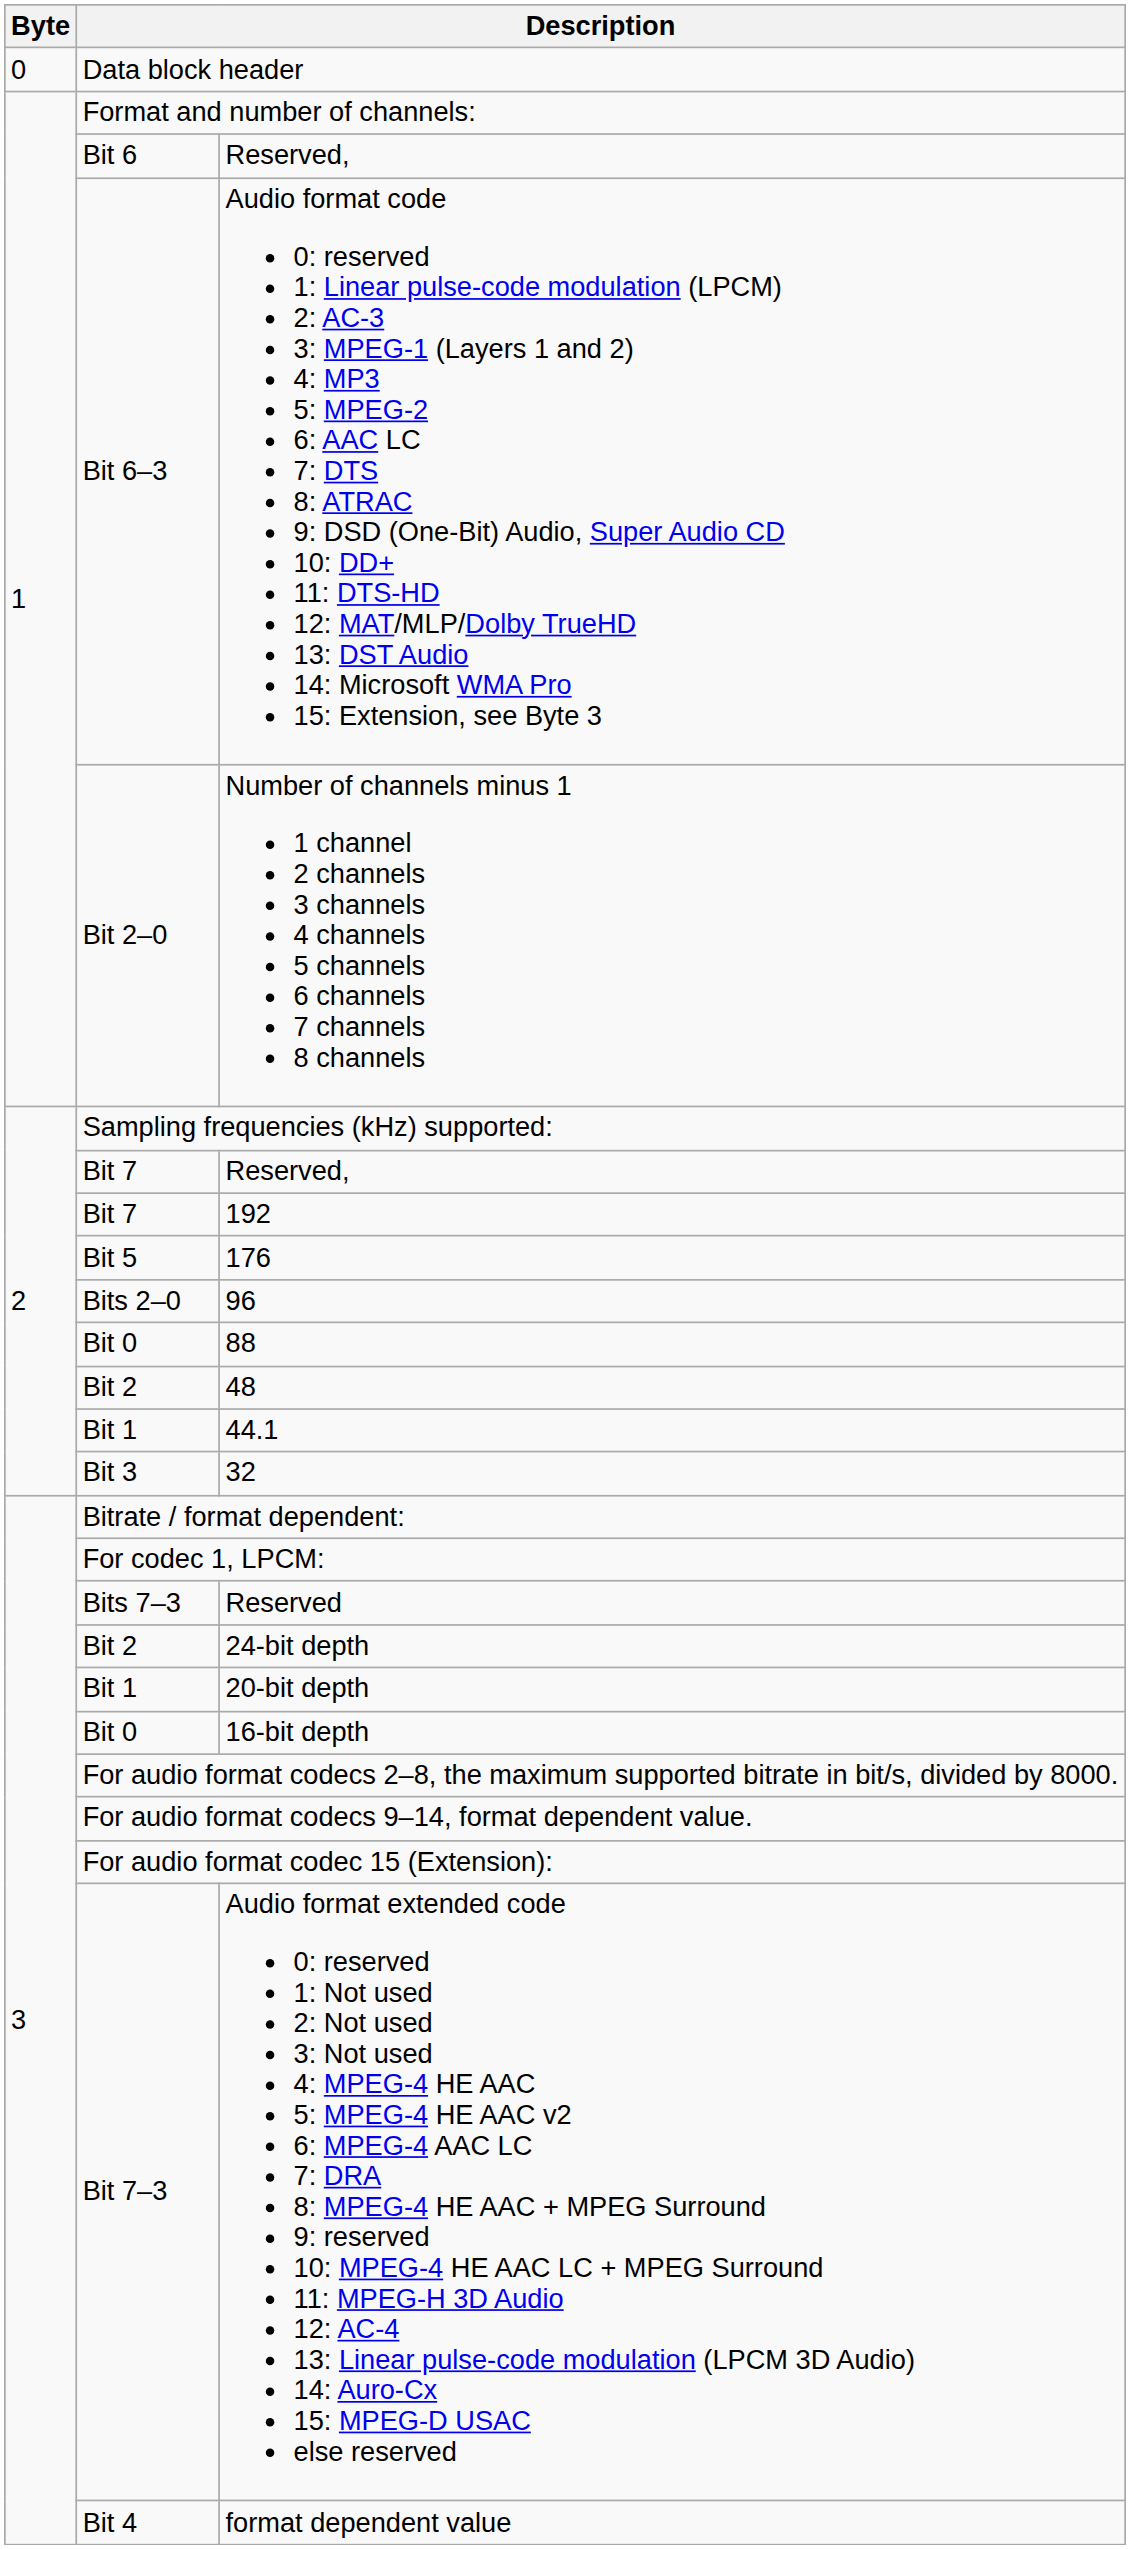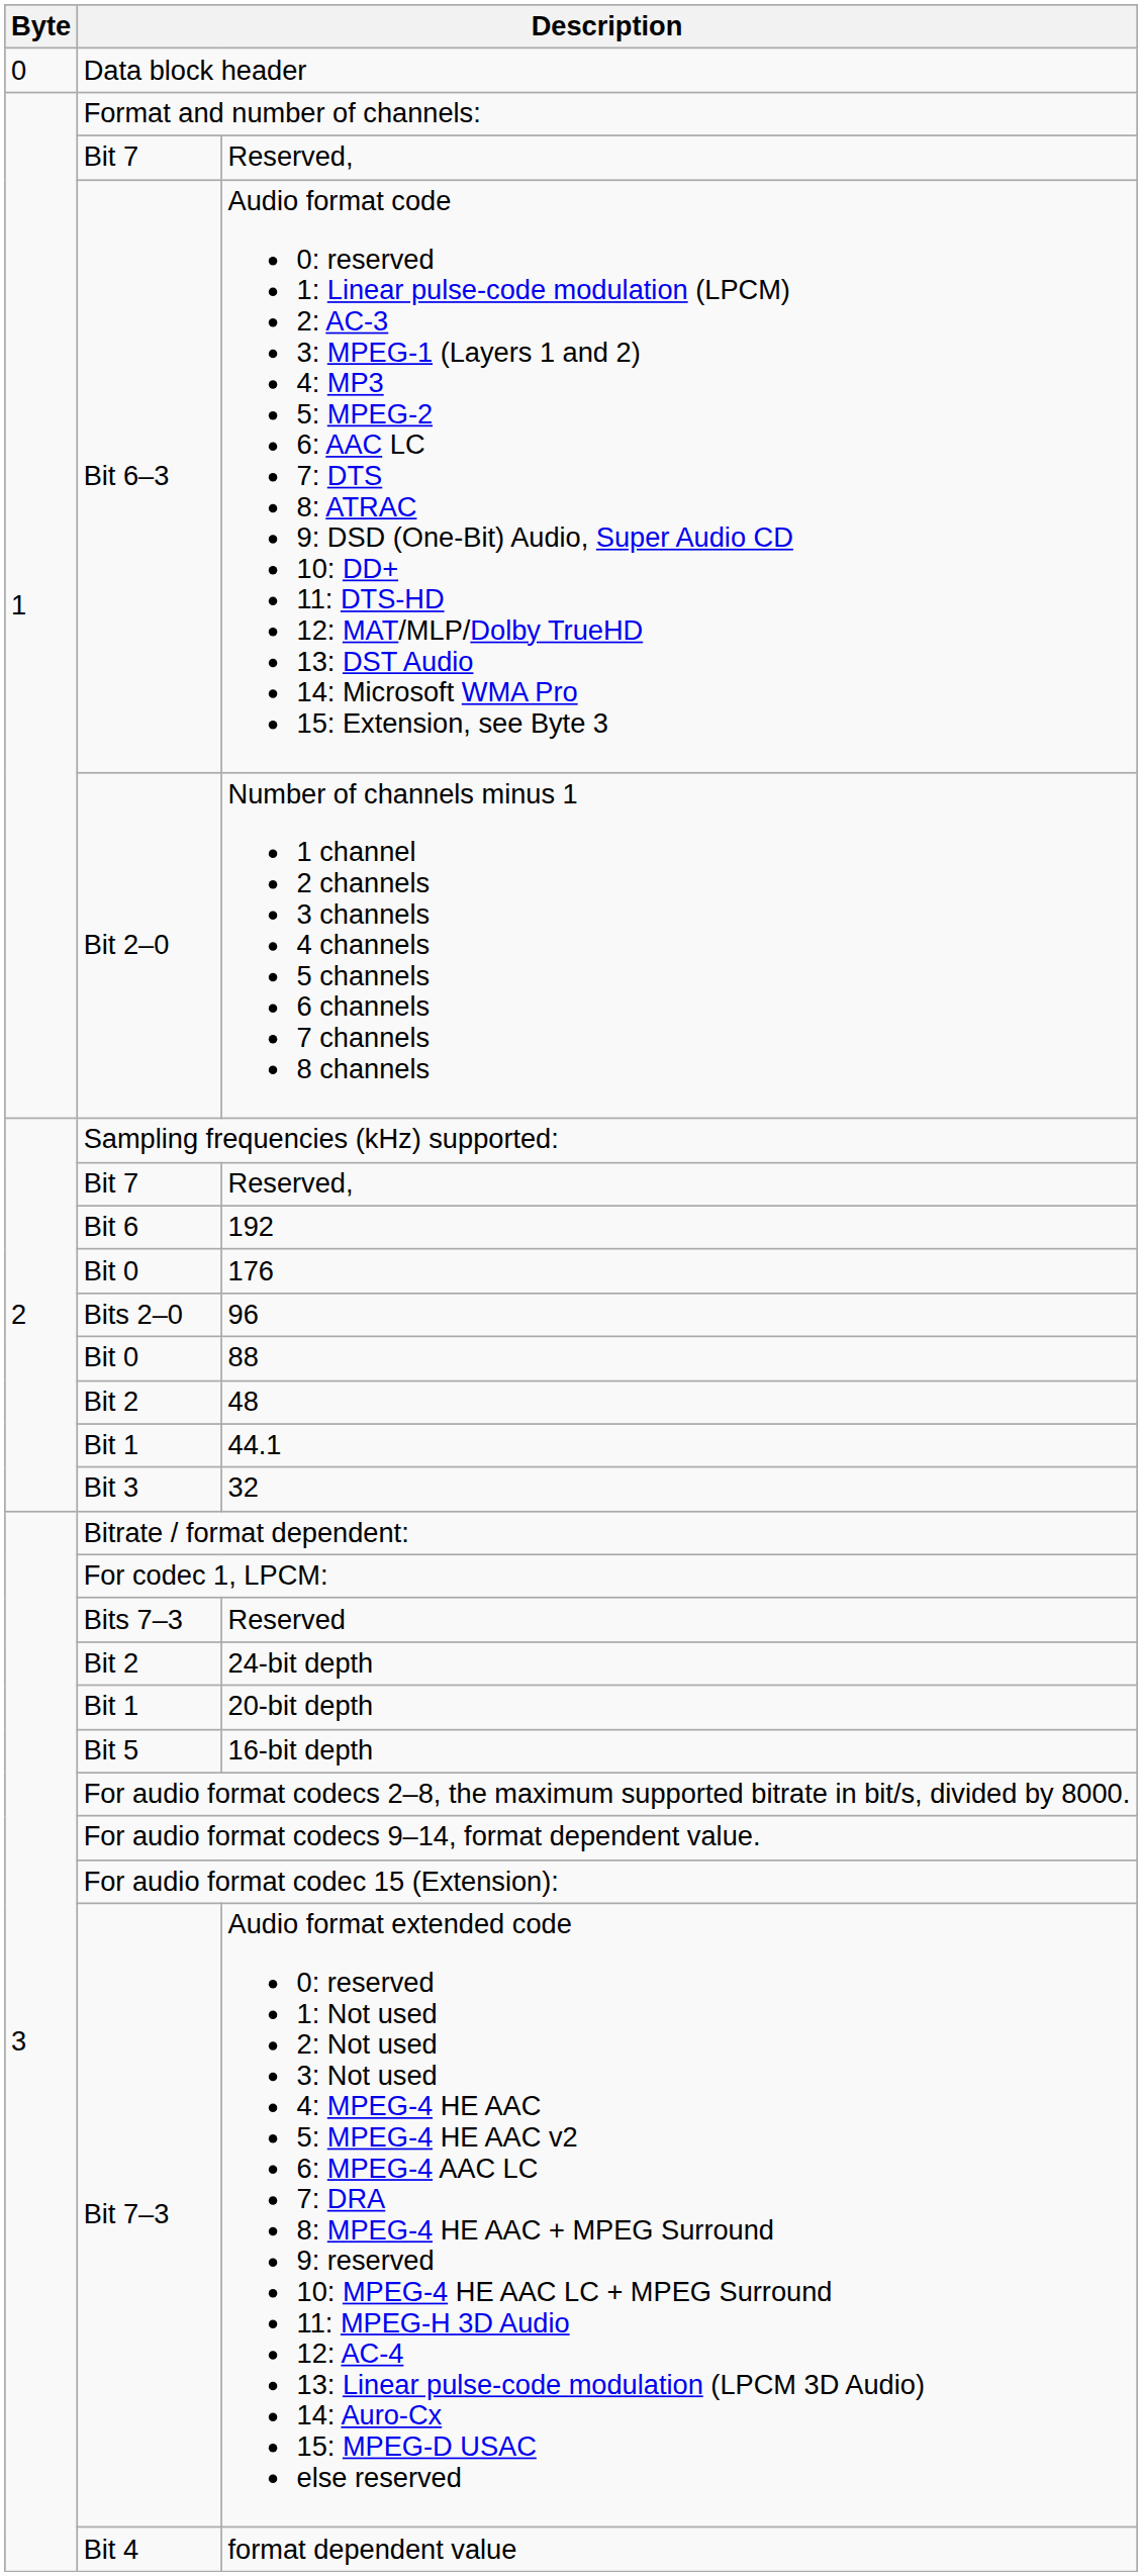 <table class="wikitable">
 <tr>
 <th>Byte</th>
 <th colspan=2>Description</th>
 </tr>
 <tr>
 <td>0</td>
 <td colspan=2>Data block header</td>
 </tr>
 <tr>
 <td rowspan=4>1</td>
 <td colspan=2>Format and number of channels:</td>
 </tr>
 <tr>
-<td>Bit 6</td>
+<td>Bit 7</td>
 <td>Reserved, </td>
 </tr>
 <tr>
 <td>Bit 6–3</td>
 <td>Audio format code<br><ul><li> 0: reserved</li><li> 1: <a href='#'>Linear pulse-code modulation</a> (LPCM)</li><li> 2: <a href='#'>AC-3</a></li><li> 3: <a href='#'>MPEG-1</a> (Layers 1 and 2)</li><li> 4: <a href='#'>MP3</a></li><li> 5: <a href='#'>MPEG-2</a></li><li> 6: <a href='#'>AAC</a> LC</li><li> 7: <a href='#'>DTS</a></li><li> 8: <a href='#'>ATRAC</a></li><li> 9: DSD (One-Bit) Audio, <a href='#'>Super Audio CD</a></li><li> 10: <a href='#'>DD+</a></li><li> 11: <a href='#'>DTS-HD</a></li><li> 12: <a href='#'>MAT</a>/MLP/<a href='#'>Dolby TrueHD</a></li><li> 13: <a href='#'>DST Audio</a></li><li> 14: Microsoft <a href='#'>WMA Pro</a></li><li> 15: Extension, see Byte 3</li></ul></td>
 </tr>
 <tr>
 <td>Bit 2–0</td>
 <td>Number of channels minus 1<br><ul><li> 1 channel</li><li> 2 channels</li><li> 3 channels</li><li> 4 channels</li><li> 5 channels</li><li> 6 channels</li><li> 7 channels</li><li> 8 channels</li></ul></td>
 </tr>
 <tr>
 <td rowspan=9>2</td>
 <td colspan=2>Sampling frequencies (kHz) supported:</td>
 </tr>
 <tr>
 <td>Bit 7</td>
 <td>Reserved, </td>
 </tr>
 <tr>
-<td>Bit 7</td>
+<td>Bit 6</td>
 <td>192</td>
 </tr>
 <tr>
-<td>Bit 5</td>
+<td>Bit 0</td>
 <td>176</td>
 </tr>
 <tr>
 <td>Bits 2–0</td>
 <td>96</td>
 </tr>
 <tr>
 <td>Bit 0</td>
 <td>88</td>
 </tr>
 <tr>
 <td>Bit 2</td>
 <td>48</td>
 </tr>
 <tr>
 <td>Bit 1</td>
 <td>44.1</td>
 </tr>
 <tr>
 <td>Bit 3</td>
 <td>32</td>
 </tr>
 <tr>
 <td rowspan=11>3</td>
 <td colspan=2>Bitrate / format dependent:</td>
 </tr>
 <tr>
 <td colspan=2>For codec 1, LPCM:</td>
 </tr>
 <tr>
 <td>Bits 7–3</td>
 <td>Reserved</td>
 </tr>
 <tr>
 <td>Bit 2</td>
 <td>24-bit depth</td>
 </tr>
 <tr>
 <td>Bit 1</td>
 <td>20-bit depth</td>
 </tr>
 <tr>
-<td>Bit 0</td>
+<td>Bit 5</td>
 <td>16-bit depth</td>
 </tr>
 <tr>
 <td colspan=2>For audio format codecs 2–8, the maximum supported bitrate in bit/s, divided by 8000.</td>
 </tr>
 <tr>
 <td colspan=2>For audio format codecs 9–14, format dependent value.</td>
 </tr>
 <tr>
 <td colspan=2>For audio format codec 15 (Extension):</td>
 </tr>
 <tr>
 <td>Bit 7–3</td>
 <td>Audio format extended code<br><ul><li> 0: reserved</li><li> 1: Not used</li><li> 2: Not used</li><li> 3: Not used</li><li> 4: <a href='#'>MPEG-4</a> HE AAC</li><li> 5: <a href='#'>MPEG-4</a> HE AAC v2</li><li> 6: <a href='#'>MPEG-4</a> AAC LC</li><li> 7: <a href='#'>DRA</a></li><li> 8: <a href='#'>MPEG-4</a> HE AAC + MPEG Surround</li><li> 9: reserved</li><li> 10: <a href='#'>MPEG-4</a> HE AAC LC + MPEG Surround</li><li> 11: <a href='#'>MPEG-H 3D Audio</a></li><li> 12: <a href='#'>AC-4</a></li><li> 13: <a href='#'>Linear pulse-code modulation</a> (LPCM 3D Audio)</li><li> 14: <a href='#'>Auro-Cx</a></li><li> 15: <a href='#'>MPEG-D USAC</a></li><li>else reserved</li></ul></td>
 </tr>
 <tr>
 <td>Bit 4</td>
 <td>format dependent value</td>
 </tr>
 </table>
